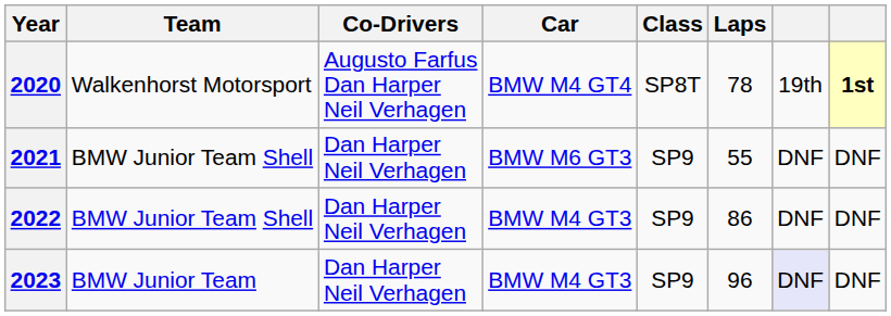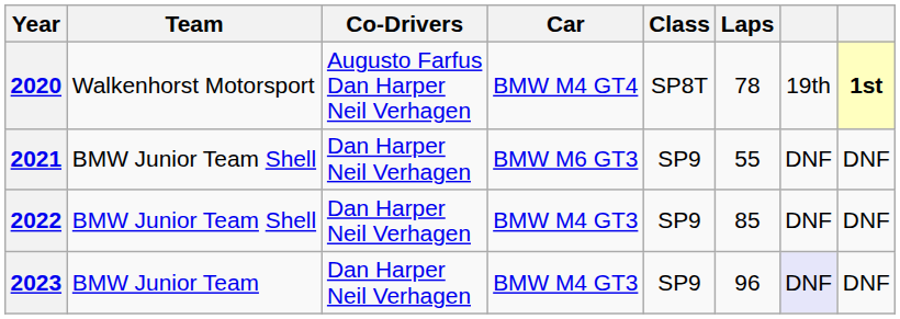 <table class="wikitable" style="font-size:90%">
 <tr>
 <th>Year</th>
 <th>Team</th>
 <th>Co-Drivers</th>
 <th>Car</th>
 <th>Class</th>
 <th>Laps</th>
 <th></th>
 <th></th>
 </tr>
 <tr style="text-align:center;">
 <th><a href='#'>2020</a></th>
 <td align="left"> Walkenhorst Motorsport</td>
 <td align="left"> <a href='#'>Augusto Farfus</a><br> <a href='#'>Dan Harper</a><br> <a href='#'>Neil Verhagen</a></td>
 <td align="left"><a href='#'>BMW M4 GT4</a></td>
 <td>SP8T</td>
 <td>78</td>
 <td>19th</td>
 <td style="background:#FFFFBF;"><strong>1st</strong></td>
 </tr>
 <tr style="text-align:center;">
 <th><a href='#'>2021</a></th>
 <td align="left"> BMW Junior Team <a href='#'>Shell</a></td>
 <td align="left"> <a href='#'>Dan Harper</a><br> <a href='#'>Neil Verhagen</a></td>
 <td align="left"><a href='#'>BMW M6 GT3</a></td>
 <td>SP9</td>
 <td>55</td>
 <td>DNF</td>
 <td>DNF</td>
 </tr>
 <tr style="text-align:center;">
 <th><a href='#'>2022</a></th>
 <td align="left"> <a href='#'>BMW Junior Team</a> <a href='#'>Shell</a></td>
 <td align="left"> <a href='#'>Dan Harper</a><br> <a href='#'>Neil Verhagen</a></td>
 <td align="left"><a href='#'>BMW M4 GT3</a></td>
 <td>SP9</td>
-<td>86</td>
+<td>85</td>
 <td>DNF</td>
 <td>DNF</td>
 </tr>
 <tr style="text-align:center;">
 <th><a href='#'>2023</a></th>
 <td align="left"> <a href='#'>BMW Junior Team</a></td>
 <td align="left"> <a href='#'>Dan Harper</a><br> <a href='#'>Neil Verhagen</a></td>
 <td align="left"><a href='#'>BMW M4 GT3</a></td>
 <td>SP9</td>
 <td>96</td>
 <td style="background: lavender;">DNF</td>
 <td>DNF</td>
 </tr>
 </table>
